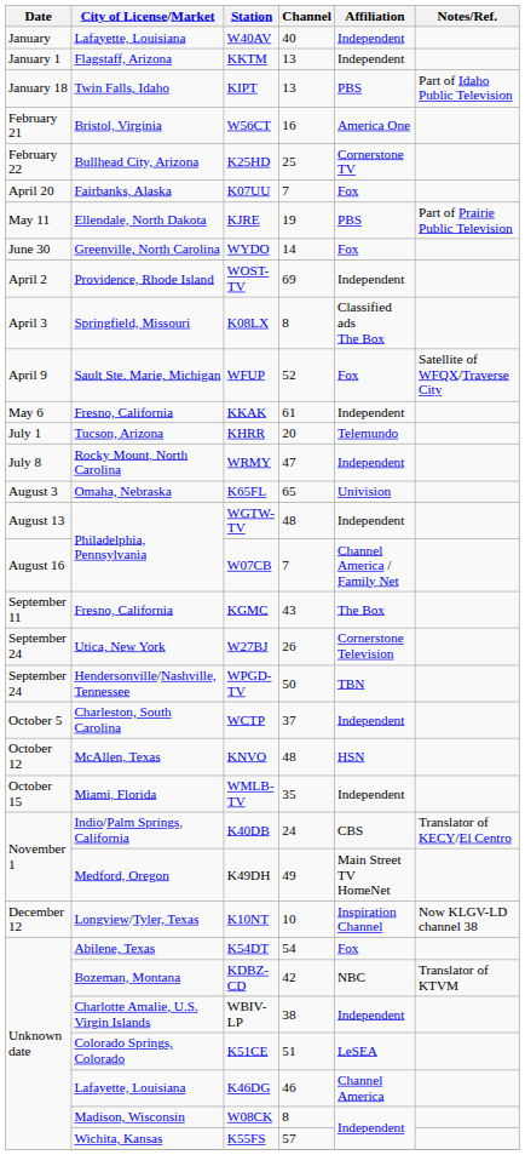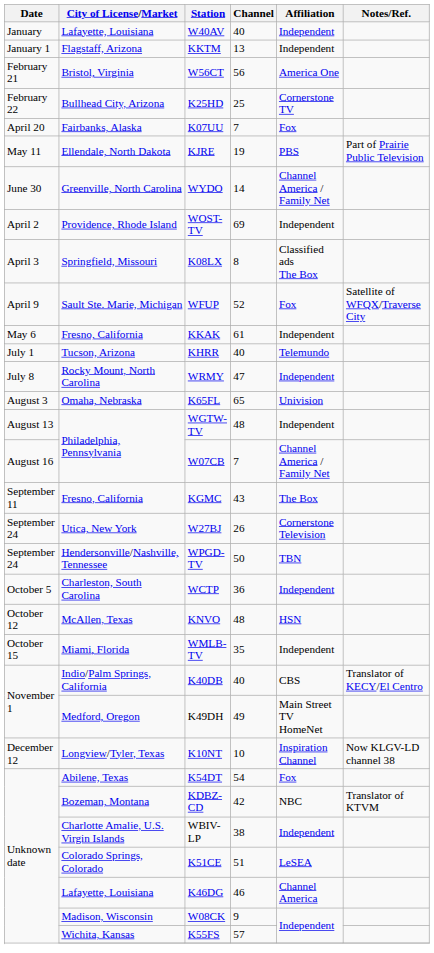 <table class="wikitable sortable">
 <tr>
 <th>Date</th>
 <th><a href='#'>City of License</a>/<a href='#'>Market</a></th>
 <th><a href='#'>Station</a></th>
 <th>Channel</th>
 <th>Affiliation</th>
 <th>Notes/Ref.</th>
 </tr>
 <tr>
 <td>January</td>
 <td><a href='#'>Lafayette, Louisiana</a></td>
 <td><a href='#'>W40AV</a></td>
 <td>40</td>
 <td><a href='#'>Independent</a></td>
 <td></td>
 </tr>
 <tr>
 <td>January 1</td>
 <td><a href='#'>Flagstaff, Arizona</a></td>
 <td><a href='#'>KKTM</a></td>
 <td>13</td>
 <td>Independent</td>
 <td></td>
 </tr>
 <tr>
-<td>January 18</td>
-<td><a href='#'>Twin Falls, Idaho</a></td>
-<td><a href='#'>KIPT</a></td>
-<td>13</td>
-<td><a href='#'>PBS</a></td>
-<td>Part of <a href='#'>Idaho Public Television</a></td>
-</tr>
-<tr>
 <td>February 21</td>
 <td><a href='#'>Bristol, Virginia</a> <br> </td>
 <td><a href='#'>W56CT</a></td>
-<td>16</td>
+<td>56</td>
 <td><a href='#'>America One</a></td>
 <td></td>
 </tr>
 <tr>
 <td>February 22</td>
 <td><a href='#'>Bullhead City, Arizona</a></td>
 <td><a href='#'>K25HD</a></td>
 <td>25</td>
 <td><a href='#'>Cornerstone TV</a></td>
 <td></td>
 </tr>
 <tr>
 <td>April 20</td>
 <td><a href='#'>Fairbanks, Alaska</a></td>
 <td><a href='#'>K07UU</a></td>
 <td>7</td>
 <td><a href='#'>Fox</a></td>
 <td></td>
 </tr>
 <tr>
 <td>May 11</td>
 <td><a href='#'>Ellendale, North Dakota</a></td>
 <td><a href='#'>KJRE</a></td>
 <td>19</td>
 <td><a href='#'>PBS</a></td>
 <td>Part of <a href='#'>Prairie Public Television</a></td>
 </tr>
 <tr>
 <td>June 30</td>
 <td><a href='#'>Greenville, North Carolina</a> <br> </td>
 <td><a href='#'>WYDO</a></td>
 <td>14</td>
-<td><a href='#'>Fox</a></td>
+<td><a href='#'>Channel America</a> / <a href='#'>Family Net</a></td>
 <td></td>
 </tr>
 <tr>
 <td>April 2</td>
 <td><a href='#'>Providence, Rhode Island</a></td>
 <td><a href='#'>WOST-TV</a></td>
 <td>69</td>
 <td>Independent</td>
 <td></td>
 </tr>
 <tr>
 <td>April 3</td>
 <td><a href='#'>Springfield, Missouri</a></td>
 <td><a href='#'>K08LX</a></td>
 <td>8</td>
 <td>Classified ads <br> <a href='#'>The Box</a></td>
 <td></td>
 </tr>
 <tr>
 <td>April 9</td>
 <td><a href='#'>Sault Ste. Marie, Michigan</a></td>
 <td><a href='#'>WFUP</a></td>
 <td>52</td>
 <td><a href='#'>Fox</a></td>
 <td>Satellite of <a href='#'>WFQX</a>/<a href='#'>Traverse City</a></td>
 </tr>
 <tr>
 <td>May 6</td>
 <td><a href='#'>Fresno, California</a></td>
 <td><a href='#'>KKAK</a></td>
 <td>61</td>
 <td>Independent</td>
 <td></td>
 </tr>
 <tr>
 <td>July 1</td>
 <td><a href='#'>Tucson, Arizona</a></td>
 <td><a href='#'>KHRR</a></td>
-<td>20</td>
+<td>40</td>
 <td><a href='#'>Telemundo</a></td>
 <td></td>
 </tr>
 <tr>
 <td>July 8</td>
 <td><a href='#'>Rocky Mount, North Carolina</a> <br> </td>
 <td><a href='#'>WRMY</a></td>
 <td>47</td>
 <td><a href='#'>Independent</a></td>
 <td></td>
 </tr>
 <tr>
 <td>August 3</td>
 <td><a href='#'>Omaha, Nebraska</a></td>
 <td><a href='#'>K65FL</a></td>
 <td>65</td>
 <td><a href='#'>Univision</a></td>
 <td></td>
 </tr>
 <tr>
 <td>August 13</td>
 <td rowspan=2><a href='#'>Philadelphia, Pennsylvania</a></td>
 <td><a href='#'>WGTW-TV</a></td>
 <td>48</td>
 <td>Independent</td>
 <td></td>
 </tr>
 <tr>
 <td>August 16</td>
 <td><a href='#'>W07CB</a></td>
 <td>7</td>
 <td><a href='#'>Channel America</a> / <a href='#'>Family Net</a></td>
 <td></td>
 </tr>
 <tr>
 <td>September 11</td>
 <td><a href='#'>Fresno, California</a></td>
 <td><a href='#'>KGMC</a></td>
 <td>43</td>
 <td><a href='#'>The Box</a></td>
 <td></td>
 </tr>
 <tr>
 <td>September 24</td>
 <td><a href='#'>Utica, New York</a></td>
 <td><a href='#'>W27BJ</a></td>
 <td>26</td>
 <td><a href='#'>Cornerstone Television</a></td>
 <td></td>
 </tr>
 <tr>
 <td>September 24</td>
 <td><a href='#'>Hendersonville</a>/<a href='#'>Nashville, Tennessee</a></td>
 <td><a href='#'>WPGD-TV</a></td>
 <td>50</td>
 <td><a href='#'>TBN</a></td>
 <td></td>
 </tr>
 <tr>
 <td>October 5</td>
 <td><a href='#'>Charleston, South Carolina</a></td>
 <td><a href='#'>WCTP</a></td>
-<td>37</td>
+<td>36</td>
 <td><a href='#'>Independent</a></td>
 <td></td>
 </tr>
 <tr>
 <td>October 12</td>
 <td><a href='#'>McAllen, Texas</a> <br> </td>
 <td><a href='#'>KNVO</a></td>
 <td>48</td>
 <td><a href='#'>HSN</a></td>
 <td></td>
 </tr>
 <tr>
 <td>October 15</td>
 <td><a href='#'>Miami, Florida</a></td>
 <td><a href='#'>WMLB-TV</a></td>
 <td>35</td>
 <td>Independent</td>
 <td></td>
 </tr>
 <tr>
 <td rowspan=2>November 1</td>
 <td><a href='#'>Indio</a>/<a href='#'>Palm Springs, California</a></td>
 <td><a href='#'>K40DB</a></td>
-<td>24</td>
+<td>40</td>
 <td>CBS</td>
 <td>Translator of <a href='#'>KECY</a>/<a href='#'>El Centro</a></td>
 </tr>
 <tr>
 <td><a href='#'>Medford, Oregon</a></td>
 <td>K49DH</td>
 <td>49</td>
 <td>Main Street TV <br> HomeNet</td>
 <td></td>
 </tr>
 <tr>
 <td>December 12</td>
 <td><a href='#'>Longview</a>/<a href='#'>Tyler, Texas</a></td>
 <td><a href='#'>K10NT</a></td>
 <td>10</td>
 <td><a href='#'>Inspiration Channel</a></td>
 <td>Now KLGV-LD channel 38</td>
 </tr>
 <tr>
 <td rowspan=8>Unknown date</td>
 <td><a href='#'>Abilene, Texas</a></td>
 <td><a href='#'>K54DT</a></td>
 <td>54</td>
 <td><a href='#'>Fox</a></td>
 <td></td>
 </tr>
 <tr>
 <td><a href='#'>Bozeman, Montana</a></td>
 <td><a href='#'>KDBZ-CD</a></td>
 <td>42</td>
 <td>NBC</td>
 <td>Translator of KTVM</td>
 </tr>
 <tr>
 <td><a href='#'>Charlotte Amalie, U.S. Virgin Islands</a></td>
 <td>WBIV-LP</td>
 <td>38</td>
 <td><a href='#'>Independent</a></td>
 <td></td>
 </tr>
 <tr>
 <td><a href='#'>Colorado Springs, Colorado</a></td>
 <td><a href='#'>K51CE</a></td>
 <td>51</td>
 <td><a href='#'>LeSEA</a></td>
 <td></td>
 </tr>
 <tr>
 <td><a href='#'>Lafayette, Louisiana</a></td>
 <td><a href='#'>K46DG</a></td>
 <td>46</td>
 <td><a href='#'>Channel America</a></td>
 <td></td>
 </tr>
 <tr>
 <td><a href='#'>Madison, Wisconsin</a></td>
 <td><a href='#'>W08CK</a></td>
-<td>8</td>
+<td>9</td>
 <td rowspan=2><a href='#'>Independent</a></td>
 <td></td>
 </tr>
 <tr>
 <td><a href='#'>Wichita, Kansas</a></td>
 <td><a href='#'>K55FS</a></td>
 <td>57</td>
 <td></td>
 </tr>
 <tr>
 </tr>
 </table>
